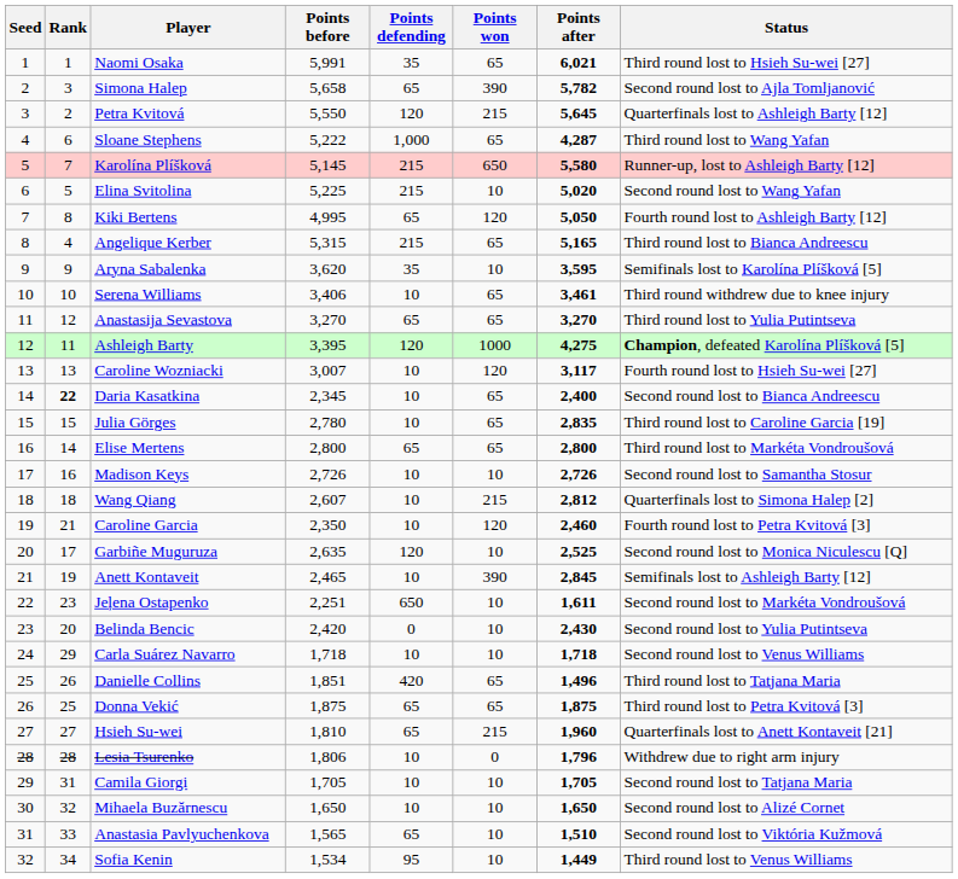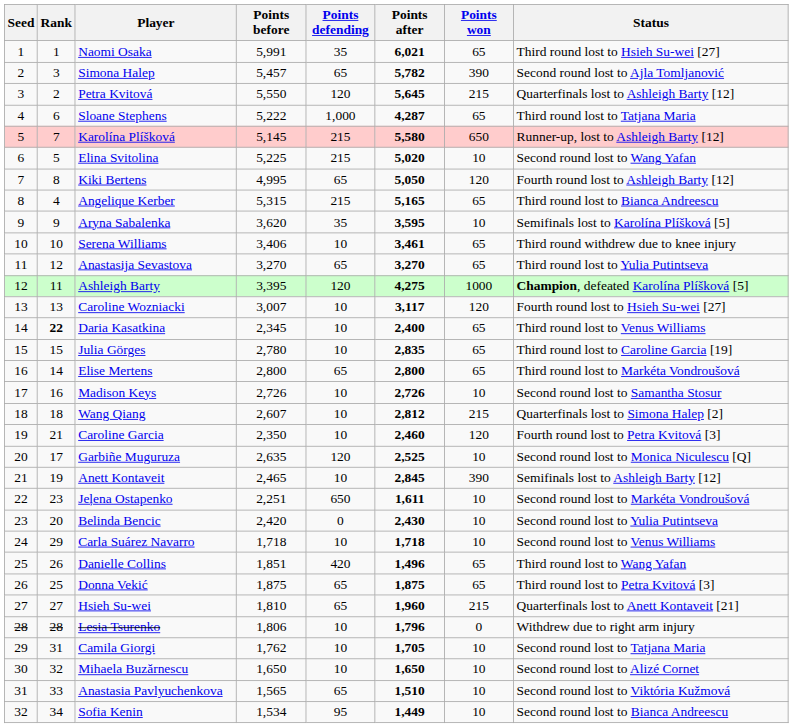 <table class="wikitable sortable">
 <tr>
 <th style="width:30px;">Seed</th>
 <th style="width:30px;">Rank</th>
 <th style="width:185px;">Player</th>
 <th style="width:75px;">Points before</th>
 <th style="width:75px;"><a href='#'>Points defending</a></th>
+<th style="width:75px;">Points after</th>
 <th style="width:75px;"><a href='#'>Points won</a></th>
-<th style="width:75px;">Points after</th>
 <th style="width:320px;">Status</th>
 </tr>
 <tr style=>
 <td style="text-align:center;">1</td>
 <td style="text-align:center;">1</td>
 <td> <a href='#'>Naomi Osaka</a></td>
 <td style="text-align:center;">5,991</td>
 <td style="text-align:center;">35</td>
+<td style="text-align:center;"><strong>6,021</strong></td>
 <td style="text-align:center;">65</td>
-<td style="text-align:center;"><strong>6,021</strong></td>
 <td>Third round lost to  <a href='#'>Hsieh Su-wei</a> [27]</td>
 </tr>
 <tr style=>
 <td style="text-align:center;">2</td>
 <td style="text-align:center;">3</td>
 <td> <a href='#'>Simona Halep</a></td>
-<td style="text-align:center;">5,658</td>
+<td style="text-align:center;">5,457</td>
 <td style="text-align:center;">65</td>
+<td style="text-align:center;"><strong>5,782</strong></td>
 <td style="text-align:center;">390</td>
-<td style="text-align:center;"><strong>5,782</strong></td>
 <td>Second round lost to  <a href='#'>Ajla Tomljanović</a></td>
 </tr>
 <tr style=>
 <td style="text-align:center;">3</td>
 <td style="text-align:center;">2</td>
 <td> <a href='#'>Petra Kvitová</a></td>
 <td style="text-align:center;">5,550</td>
 <td style="text-align:center;">120</td>
+<td style="text-align:center;"><strong>5,645</strong></td>
 <td style="text-align:center;">215</td>
-<td style="text-align:center;"><strong>5,645</strong></td>
 <td>Quarterfinals lost to  <a href='#'>Ashleigh Barty</a> [12]</td>
 </tr>
 <tr style=>
 <td style="text-align:center;">4</td>
 <td style="text-align:center;">6</td>
 <td> <a href='#'>Sloane Stephens</a></td>
 <td style="text-align:center;">5,222</td>
 <td style="text-align:center;">1,000</td>
+<td style="text-align:center;"><strong>4,287</strong></td>
 <td style="text-align:center;">65</td>
-<td style="text-align:center;"><strong>4,287</strong></td>
-<td>Third round lost to  <a href='#'>Wang Yafan</a></td>
+<td>Third round lost to  <a href='#'>Tatjana Maria</a></td>
 </tr>
 <tr style="background:#fcc;">
 <td style="text-align:center;">5</td>
 <td style="text-align:center;">7</td>
 <td> <a href='#'>Karolína Plíšková</a></td>
 <td style="text-align:center;">5,145</td>
 <td style="text-align:center;">215</td>
+<td style="text-align:center;"><strong>5,580</strong></td>
 <td style="text-align:center;">650</td>
-<td style="text-align:center;"><strong>5,580</strong></td>
 <td>Runner-up, lost to  <a href='#'>Ashleigh Barty</a> [12]</td>
 </tr>
 <tr style=>
 <td style="text-align:center;">6</td>
 <td style="text-align:center;">5</td>
 <td> <a href='#'>Elina Svitolina</a></td>
 <td style="text-align:center;">5,225</td>
 <td style="text-align:center;">215</td>
+<td style="text-align:center;"><strong>5,020</strong></td>
 <td style="text-align:center;">10</td>
-<td style="text-align:center;"><strong>5,020</strong></td>
 <td>Second round lost to  <a href='#'>Wang Yafan</a></td>
 </tr>
 <tr style=>
 <td style="text-align:center;">7</td>
 <td style="text-align:center;">8</td>
 <td> <a href='#'>Kiki Bertens</a></td>
 <td style="text-align:center;">4,995</td>
 <td style="text-align:center;">65</td>
+<td style="text-align:center;"><strong>5,050</strong></td>
 <td style="text-align:center;">120</td>
-<td style="text-align:center;"><strong>5,050</strong></td>
 <td>Fourth round lost to  <a href='#'>Ashleigh Barty</a> [12]</td>
 </tr>
 <tr style=>
 <td style="text-align:center;">8</td>
 <td style="text-align:center;">4</td>
 <td> <a href='#'>Angelique Kerber</a></td>
 <td style="text-align:center;">5,315</td>
 <td style="text-align:center;">215</td>
+<td style="text-align:center;"><strong>5,165</strong></td>
 <td style="text-align:center;">65</td>
-<td style="text-align:center;"><strong>5,165</strong></td>
 <td>Third round lost to  <a href='#'>Bianca Andreescu</a></td>
 </tr>
 <tr style=>
 <td style="text-align:center;">9</td>
 <td style="text-align:center;">9</td>
 <td> <a href='#'>Aryna Sabalenka</a></td>
 <td style="text-align:center;">3,620</td>
 <td style="text-align:center;">35</td>
+<td style="text-align:center;"><strong>3,595</strong></td>
 <td style="text-align:center;">10</td>
-<td style="text-align:center;"><strong>3,595</strong></td>
 <td>Semifinals lost to  <a href='#'>Karolína Plíšková</a> [5]</td>
 </tr>
 <tr style=>
 <td style="text-align:center;">10</td>
 <td style="text-align:center;">10</td>
 <td> <a href='#'>Serena Williams</a></td>
 <td style="text-align:center;">3,406</td>
 <td style="text-align:center;">10</td>
+<td style="text-align:center;"><strong>3,461</strong></td>
 <td style="text-align:center;">65</td>
-<td style="text-align:center;"><strong>3,461</strong></td>
 <td>Third round withdrew due to knee injury</td>
 </tr>
 <tr style=>
 <td style="text-align:center;">11</td>
 <td style="text-align:center;">12</td>
 <td> <a href='#'>Anastasija Sevastova</a></td>
 <td style="text-align:center;">3,270</td>
 <td style="text-align:center;">65</td>
+<td style="text-align:center;"><strong>3,270</strong></td>
 <td style="text-align:center;">65</td>
-<td style="text-align:center;"><strong>3,270</strong></td>
 <td>Third round lost to  <a href='#'>Yulia Putintseva</a></td>
 </tr>
 <tr style="background:#cfc;">
 <td style="text-align:center;">12</td>
 <td style="text-align:center;">11</td>
 <td> <a href='#'>Ashleigh Barty</a></td>
 <td style="text-align:center;">3,395</td>
 <td style="text-align:center;">120</td>
+<td style="text-align:center;"><strong>4,275</strong></td>
 <td style="text-align:center;">1000</td>
-<td style="text-align:center;"><strong>4,275</strong></td>
 <td><strong>Champion</strong>, defeated  <a href='#'>Karolína Plíšková</a> [5]</td>
 </tr>
 <tr style=>
 <td style="text-align:center;">13</td>
 <td style="text-align:center;">13</td>
 <td> <a href='#'>Caroline Wozniacki</a></td>
 <td style="text-align:center;">3,007</td>
 <td style="text-align:center;">10</td>
+<td style="text-align:center;"><strong>3,117</strong></td>
 <td style="text-align:center;">120</td>
-<td style="text-align:center;"><strong>3,117</strong></td>
 <td>Fourth round lost to  <a href='#'>Hsieh Su-wei</a> [27]</td>
 </tr>
 <tr style=>
 <td style="text-align:center;">14</td>
 <td style="text-align:center;"><strong>22</strong></td>
 <td> <a href='#'>Daria Kasatkina</a></td>
 <td style="text-align:center;">2,345</td>
 <td style="text-align:center;">10</td>
+<td style="text-align:center;"><strong>2,400</strong></td>
 <td style="text-align:center;">65</td>
-<td style="text-align:center;"><strong>2,400</strong></td>
-<td>Second round lost to  <a href='#'>Bianca Andreescu</a></td>
+<td>Third round lost to  <a href='#'>Venus Williams</a></td>
 </tr>
 <tr style=>
 <td style="text-align:center;">15</td>
 <td style="text-align:center;">15</td>
 <td> <a href='#'>Julia Görges</a></td>
 <td style="text-align:center;">2,780</td>
 <td style="text-align:center;">10</td>
+<td style="text-align:center;"><strong>2,835</strong></td>
 <td style="text-align:center;">65</td>
-<td style="text-align:center;"><strong>2,835</strong></td>
 <td>Third round lost to  <a href='#'>Caroline Garcia</a> [19]</td>
 </tr>
 <tr style=>
 <td style="text-align:center;">16</td>
 <td style="text-align:center;">14</td>
 <td> <a href='#'>Elise Mertens</a></td>
 <td style="text-align:center;">2,800</td>
 <td style="text-align:center;">65</td>
+<td style="text-align:center;"><strong>2,800</strong></td>
 <td style="text-align:center;">65</td>
-<td style="text-align:center;"><strong>2,800</strong></td>
 <td>Third round lost to  <a href='#'>Markéta Vondroušová</a></td>
 </tr>
 <tr style=>
 <td style="text-align:center;">17</td>
 <td style="text-align:center;">16</td>
 <td> <a href='#'>Madison Keys</a></td>
 <td style="text-align:center;">2,726</td>
 <td style="text-align:center;">10</td>
+<td style="text-align:center;"><strong>2,726</strong></td>
 <td style="text-align:center;">10</td>
-<td style="text-align:center;"><strong>2,726</strong></td>
 <td>Second round lost to  <a href='#'>Samantha Stosur</a></td>
 </tr>
 <tr style=>
 <td style="text-align:center;">18</td>
 <td style="text-align:center;">18</td>
 <td> <a href='#'>Wang Qiang</a></td>
 <td style="text-align:center;">2,607</td>
 <td style="text-align:center;">10</td>
+<td style="text-align:center;"><strong>2,812</strong></td>
 <td style="text-align:center;">215</td>
-<td style="text-align:center;"><strong>2,812</strong></td>
 <td>Quarterfinals lost to  <a href='#'>Simona Halep</a> [2]</td>
 </tr>
 <tr style=>
 <td style="text-align:center;">19</td>
 <td style="text-align:center;">21</td>
 <td> <a href='#'>Caroline Garcia</a></td>
 <td style="text-align:center;">2,350</td>
 <td style="text-align:center;">10</td>
+<td style="text-align:center;"><strong>2,460</strong></td>
 <td style="text-align:center;">120</td>
-<td style="text-align:center;"><strong>2,460</strong></td>
 <td>Fourth round lost to  <a href='#'>Petra Kvitová</a> [3]</td>
 </tr>
 <tr style=>
 <td style="text-align:center;">20</td>
 <td style="text-align:center;">17</td>
 <td> <a href='#'>Garbiñe Muguruza</a></td>
 <td style="text-align:center;">2,635</td>
 <td style="text-align:center;">120</td>
+<td style="text-align:center;"><strong>2,525</strong></td>
 <td style="text-align:center;">10</td>
-<td style="text-align:center;"><strong>2,525</strong></td>
 <td>Second round lost to  <a href='#'>Monica Niculescu</a> [Q]</td>
 </tr>
 <tr style=>
 <td style="text-align:center;">21</td>
 <td style="text-align:center;">19</td>
 <td> <a href='#'>Anett Kontaveit</a></td>
 <td style="text-align:center;">2,465</td>
 <td style="text-align:center;">10</td>
+<td style="text-align:center;"><strong>2,845</strong></td>
 <td style="text-align:center;">390</td>
-<td style="text-align:center;"><strong>2,845</strong></td>
 <td>Semifinals lost to  <a href='#'>Ashleigh Barty</a> [12]</td>
 </tr>
 <tr style=>
 <td style="text-align:center;">22</td>
 <td style="text-align:center;">23</td>
 <td> <a href='#'>Jeļena Ostapenko</a></td>
 <td style="text-align:center;">2,251</td>
 <td style="text-align:center;">650</td>
+<td style="text-align:center;"><strong>1,611</strong></td>
 <td style="text-align:center;">10</td>
-<td style="text-align:center;"><strong>1,611</strong></td>
 <td>Second round lost to  <a href='#'>Markéta Vondroušová</a></td>
 </tr>
 <tr style=>
 <td style="text-align:center;">23</td>
 <td style="text-align:center;">20</td>
 <td> <a href='#'>Belinda Bencic</a></td>
 <td style="text-align:center;">2,420</td>
 <td style="text-align:center;">0</td>
+<td style="text-align:center;"><strong>2,430</strong></td>
 <td style="text-align:center;">10</td>
-<td style="text-align:center;"><strong>2,430</strong></td>
 <td>Second round lost to  <a href='#'>Yulia Putintseva</a></td>
 </tr>
 <tr style=>
 <td style="text-align:center;">24</td>
 <td style="text-align:center;">29</td>
 <td> <a href='#'>Carla Suárez Navarro</a></td>
 <td style="text-align:center;">1,718</td>
 <td style="text-align:center;">10</td>
+<td style="text-align:center;"><strong>1,718</strong></td>
 <td style="text-align:center;">10</td>
-<td style="text-align:center;"><strong>1,718</strong></td>
 <td>Second round lost to  <a href='#'>Venus Williams</a></td>
 </tr>
 <tr style=>
 <td style="text-align:center;">25</td>
 <td style="text-align:center;">26</td>
 <td> <a href='#'>Danielle Collins</a></td>
 <td style="text-align:center;">1,851</td>
 <td style="text-align:center;">420</td>
+<td style="text-align:center;"><strong>1,496</strong></td>
 <td style="text-align:center;">65</td>
-<td style="text-align:center;"><strong>1,496</strong></td>
-<td>Third round lost to  <a href='#'>Tatjana Maria</a></td>
+<td>Third round lost to  <a href='#'>Wang Yafan</a></td>
 </tr>
 <tr style=>
 <td style="text-align:center;">26</td>
 <td style="text-align:center;">25</td>
 <td> <a href='#'>Donna Vekić</a></td>
 <td style="text-align:center;">1,875</td>
 <td style="text-align:center;">65</td>
+<td style="text-align:center;"><strong>1,875</strong></td>
 <td style="text-align:center;">65</td>
-<td style="text-align:center;"><strong>1,875</strong></td>
 <td>Third round lost to  <a href='#'>Petra Kvitová</a> [3]</td>
 </tr>
 <tr style=>
 <td style="text-align:center;">27</td>
 <td style="text-align:center;">27</td>
 <td> <a href='#'>Hsieh Su-wei</a></td>
 <td style="text-align:center;">1,810</td>
 <td style="text-align:center;">65</td>
+<td style="text-align:center;"><strong>1,960</strong></td>
 <td style="text-align:center;">215</td>
-<td style="text-align:center;"><strong>1,960</strong></td>
 <td>Quarterfinals lost to  <a href='#'>Anett Kontaveit</a> [21]</td>
 </tr>
 <tr style=>
 <td style="text-align:center;"><s>28</s></td>
 <td style="text-align:center;"><s>28</s></td>
 <td><s> <a href='#'>Lesia Tsurenko</a> </s></td>
 <td style="text-align:center;">1,806</td>
 <td style="text-align:center;">10</td>
+<td style="text-align:center;"><strong>1,796</strong></td>
 <td style="text-align:center;">0</td>
-<td style="text-align:center;"><strong>1,796</strong></td>
 <td>Withdrew due to right arm injury</td>
 </tr>
 <tr style=>
 <td style="text-align:center;">29</td>
 <td style="text-align:center;">31</td>
 <td> <a href='#'>Camila Giorgi</a></td>
-<td style="text-align:center;">1,705</td>
-<td style="text-align:center;">10</td>
+<td style="text-align:center;">1,762</td>
 <td style="text-align:center;">10</td>
 <td style="text-align:center;"><strong>1,705</strong></td>
+<td style="text-align:center;">10</td>
 <td>Second round lost to  <a href='#'>Tatjana Maria</a></td>
 </tr>
 <tr style=>
 <td style="text-align:center;">30</td>
 <td style="text-align:center;">32</td>
 <td> <a href='#'>Mihaela Buzărnescu</a></td>
 <td style="text-align:center;">1,650</td>
 <td style="text-align:center;">10</td>
+<td style="text-align:center;"><strong>1,650</strong></td>
 <td style="text-align:center;">10</td>
-<td style="text-align:center;"><strong>1,650</strong></td>
 <td>Second round lost to  <a href='#'>Alizé Cornet</a></td>
 </tr>
 <tr style=>
 <td style="text-align:center;">31</td>
 <td style="text-align:center;">33</td>
 <td> <a href='#'>Anastasia Pavlyuchenkova</a></td>
 <td style="text-align:center;">1,565</td>
 <td style="text-align:center;">65</td>
+<td style="text-align:center;"><strong>1,510</strong></td>
 <td style="text-align:center;">10</td>
-<td style="text-align:center;"><strong>1,510</strong></td>
 <td>Second round lost to  <a href='#'>Viktória Kužmová</a></td>
 </tr>
 <tr style=>
 <td style="text-align:center;">32</td>
 <td style="text-align:center;">34</td>
 <td> <a href='#'>Sofia Kenin</a></td>
 <td style="text-align:center;">1,534</td>
 <td style="text-align:center;">95</td>
+<td style="text-align:center;"><strong>1,449</strong></td>
 <td style="text-align:center;">10</td>
-<td style="text-align:center;"><strong>1,449</strong></td>
-<td>Third round lost to  <a href='#'>Venus Williams</a></td>
+<td>Second round lost to  <a href='#'>Bianca Andreescu</a></td>
 </tr>
 </table>
